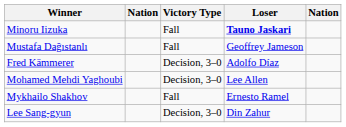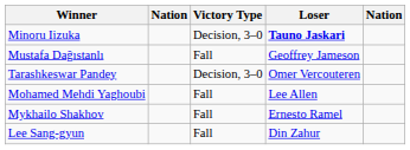 <table class="wikitable sortable" style="text-align:left;">
 <tr>
 <th>Winner</th>
 <th>Nation</th>
 <th>Victory Type</th>
 <th>Loser</th>
 <th>Nation</th>
 </tr>
 <tr>
 <td><a href='#'>Minoru Iizuka</a></td>
 <td></td>
-<td>Fall</td>
+<td>Decision, 3–0</td>
 <td><strong><a href='#'>Tauno Jaskari</a></strong></td>
 <td></td>
 </tr>
 <tr>
 <td><a href='#'>Mustafa Dağıstanlı</a></td>
 <td></td>
 <td>Fall</td>
 <td><a href='#'>Geoffrey Jameson</a></td>
 <td></td>
 </tr>
 <tr>
-<td><a href='#'>Fred Kämmerer</a></td>
+<td><a href='#'>Tarashkeswar Pandey</a></td>
 <td></td>
 <td>Decision, 3–0</td>
-<td><a href='#'>Adolfo Díaz</a></td>
+<td><a href='#'>Omer Vercouteren</a></td>
 <td></td>
 </tr>
 <tr>
 <td><a href='#'>Mohamed Mehdi Yaghoubi</a></td>
 <td></td>
-<td>Decision, 3–0</td>
+<td>Fall</td>
 <td><a href='#'>Lee Allen</a></td>
 <td></td>
 </tr>
 <tr>
 <td><a href='#'>Mykhailo Shakhov</a></td>
 <td></td>
 <td>Fall</td>
 <td><a href='#'>Ernesto Ramel</a></td>
 <td></td>
 </tr>
 <tr>
 <td><a href='#'>Lee Sang-gyun</a></td>
 <td></td>
-<td>Decision, 3–0</td>
+<td>Fall</td>
 <td><a href='#'>Din Zahur</a></td>
 <td></td>
 </tr>
 </table>
